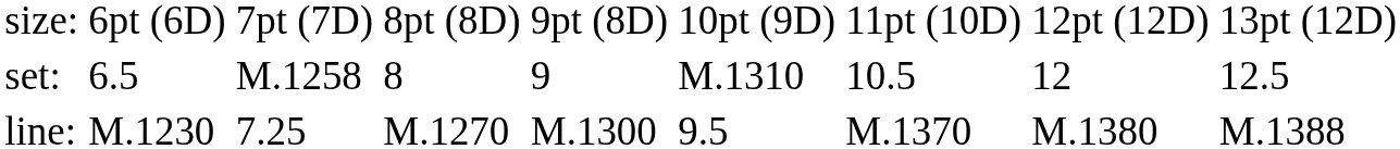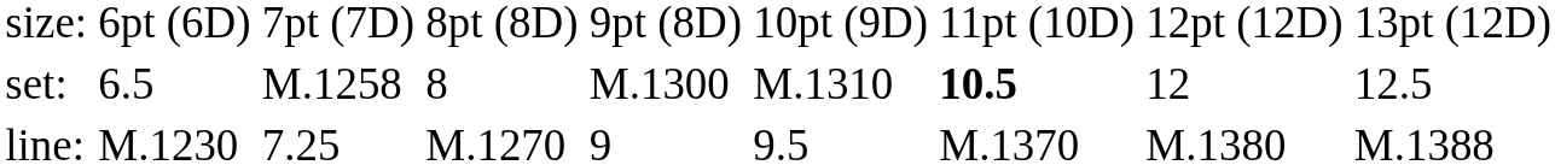 <table style="margin-left:40px;">
 <tr>
 <td>size:</td>
 <td>6pt (6D)</td>
 <td>7pt (7D)</td>
 <td>8pt (8D)</td>
 <td>9pt (8D)</td>
 <td>10pt (9D)</td>
 <td>11pt (10D)</td>
 <td>12pt (12D)</td>
 <td>13pt (12D)</td>
 </tr>
 <tr>
 <td>set:</td>
 <td>6.5</td>
 <td>M.1258</td>
 <td>8</td>
-<td>9</td>
+<td>M.1300</td>
 <td>M.1310</td>
-<td>10.5</td>
+<td><strong>10.5</strong></td>
 <td>12</td>
 <td>12.5</td>
 </tr>
 <tr>
 <td>line:</td>
 <td>M.1230</td>
 <td>7.25</td>
 <td>M.1270</td>
-<td>M.1300</td>
+<td>9</td>
 <td>9.5</td>
 <td>M.1370</td>
 <td>M.1380</td>
 <td>M.1388</td>
 </tr>
 </table>
